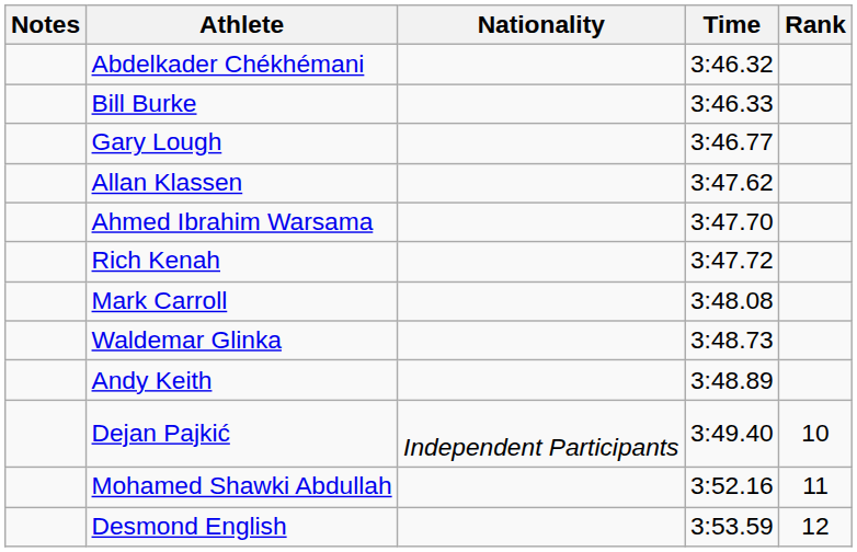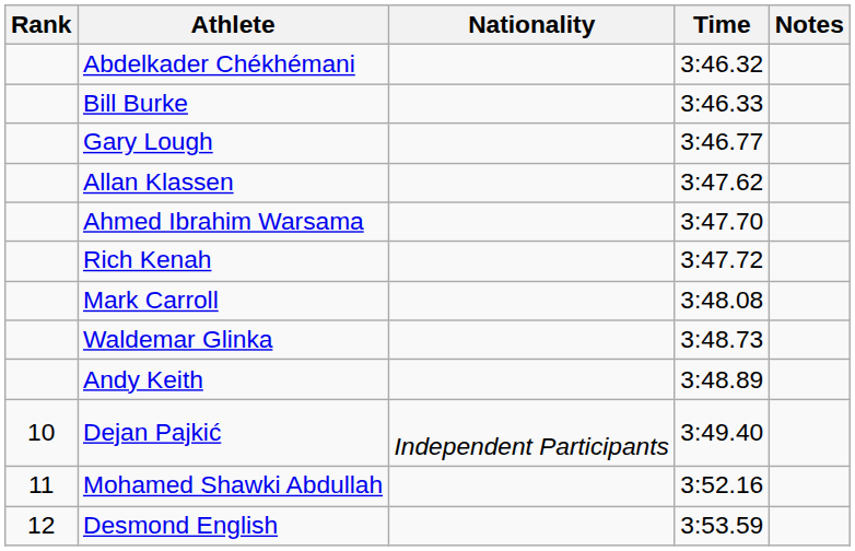 <table class="wikitable sortable" style="text-align:center">
 <tr>
-<th>Notes</th>
+<th>Rank</th>
 <th>Athlete</th>
 <th>Nationality</th>
 <th>Time</th>
-<th>Rank</th>
+<th>Notes</th>
 </tr>
 <tr>
 <td></td>
 <td align=left><a href='#'>Abdelkader Chékhémani</a></td>
 <td align=left></td>
 <td>3:46.32</td>
 <td></td>
 </tr>
 <tr>
 <td></td>
 <td align=left><a href='#'>Bill Burke</a></td>
 <td align=left></td>
 <td>3:46.33</td>
 <td></td>
 </tr>
 <tr>
 <td></td>
 <td align=left><a href='#'>Gary Lough</a></td>
 <td align=left></td>
 <td>3:46.77</td>
 <td></td>
 </tr>
 <tr>
 <td></td>
 <td align=left><a href='#'>Allan Klassen</a></td>
 <td align=left></td>
 <td>3:47.62</td>
 <td></td>
 </tr>
 <tr>
 <td></td>
 <td align=left><a href='#'>Ahmed Ibrahim Warsama</a></td>
 <td align=left></td>
 <td>3:47.70</td>
 <td></td>
 </tr>
 <tr>
 <td></td>
 <td align=left><a href='#'>Rich Kenah</a></td>
 <td align=left></td>
 <td>3:47.72</td>
 <td></td>
 </tr>
 <tr>
 <td></td>
 <td align=left><a href='#'>Mark Carroll</a></td>
 <td align=left></td>
 <td>3:48.08</td>
 <td></td>
 </tr>
 <tr>
 <td></td>
 <td align=left><a href='#'>Waldemar Glinka</a></td>
 <td align=left></td>
 <td>3:48.73</td>
 <td></td>
 </tr>
 <tr>
 <td></td>
 <td align="left"><a href='#'>Andy Keith</a></td>
 <td align=left></td>
 <td>3:48.89</td>
 <td></td>
 </tr>
 <tr>
-<td></td>
+<td>10</td>
 <td align="left"><a href='#'>Dejan Pajkić</a></td>
 <td align=left><br><em> Independent Participants</em></td>
 <td>3:49.40</td>
-<td>10</td>
+<td></td>
 </tr>
 <tr>
-<td></td>
+<td>11</td>
 <td align="left"><a href='#'>Mohamed Shawki Abdullah</a></td>
 <td align=left></td>
 <td>3:52.16</td>
-<td>11</td>
+<td></td>
 </tr>
 <tr>
-<td></td>
+<td>12</td>
 <td align="left"><a href='#'>Desmond English</a></td>
 <td align=left></td>
 <td>3:53.59</td>
-<td>12</td>
+<td></td>
 </tr>
 </table>
